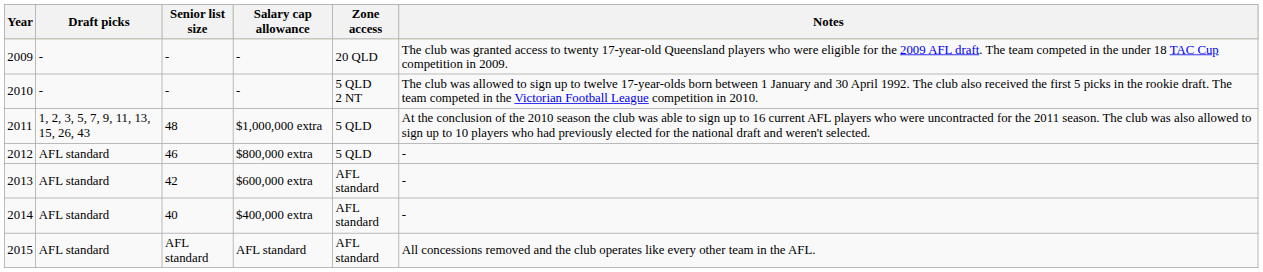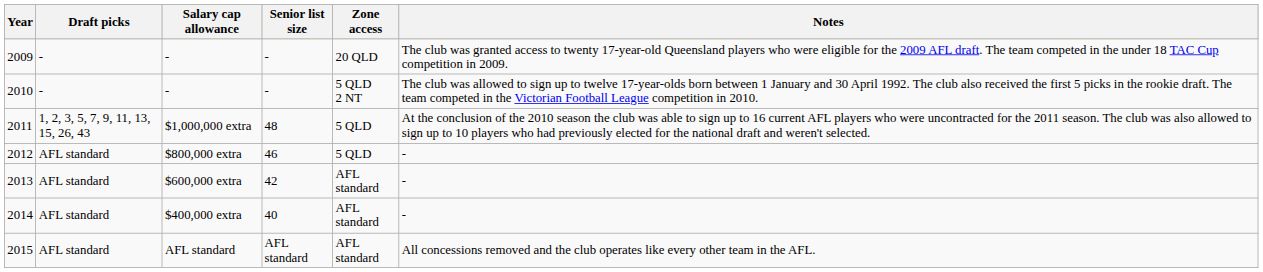 <table class="wikitable">
 <tr style="background:#bdb76b;">
 <th>Year</th>
 <th>Draft picks</th>
+<th>Salary cap allowance</th>
 <th>Senior list size</th>
-<th>Salary cap allowance</th>
 <th>Zone access</th>
 <th>Notes</th>
 </tr>
 <tr>
 <td>2009</td>
 <td>-</td>
 <td>-</td>
 <td>-</td>
 <td>20 QLD</td>
 <td>The club was granted access to twenty 17-year-old Queensland players who were eligible for the <a href='#'>2009 AFL draft</a>. The team competed in the under 18 <a href='#'>TAC Cup</a> competition in 2009.</td>
 </tr>
 <tr>
 <td>2010</td>
 <td>-</td>
 <td>-</td>
 <td>-</td>
 <td>5 QLD<br>2 NT</td>
 <td>The club was allowed to sign up to twelve 17-year-olds born between 1 January and 30 April 1992. The club also received the first 5 picks in the rookie draft. The team competed in the <a href='#'>Victorian Football League</a> competition in 2010.</td>
 </tr>
 <tr>
 <td>2011</td>
 <td>1, 2, 3, 5, 7, 9, 11, 13, 15, 26, 43</td>
+<td>$1,000,000 extra</td>
 <td>48</td>
-<td>$1,000,000 extra</td>
 <td>5 QLD</td>
 <td>At the conclusion of the 2010 season the club was able to sign up to 16 current AFL players who were uncontracted for the 2011 season. The club was also allowed to sign up to 10 players who had previously elected for the national draft and weren't selected.</td>
 </tr>
 <tr>
 <td>2012</td>
 <td>AFL standard</td>
+<td>$800,000 extra</td>
 <td>46</td>
-<td>$800,000 extra</td>
 <td>5 QLD</td>
 <td>-</td>
 </tr>
 <tr>
 <td>2013</td>
 <td>AFL standard</td>
+<td>$600,000 extra</td>
 <td>42</td>
-<td>$600,000 extra</td>
 <td>AFL standard</td>
 <td>-</td>
 </tr>
 <tr>
 <td>2014</td>
 <td>AFL standard</td>
+<td>$400,000 extra</td>
 <td>40</td>
-<td>$400,000 extra</td>
 <td>AFL standard</td>
 <td>-</td>
 </tr>
 <tr>
 <td>2015</td>
 <td>AFL standard</td>
 <td>AFL standard</td>
 <td>AFL standard</td>
 <td>AFL standard</td>
 <td>All concessions removed and the club operates like every other team in the AFL.</td>
 </tr>
 </table>
